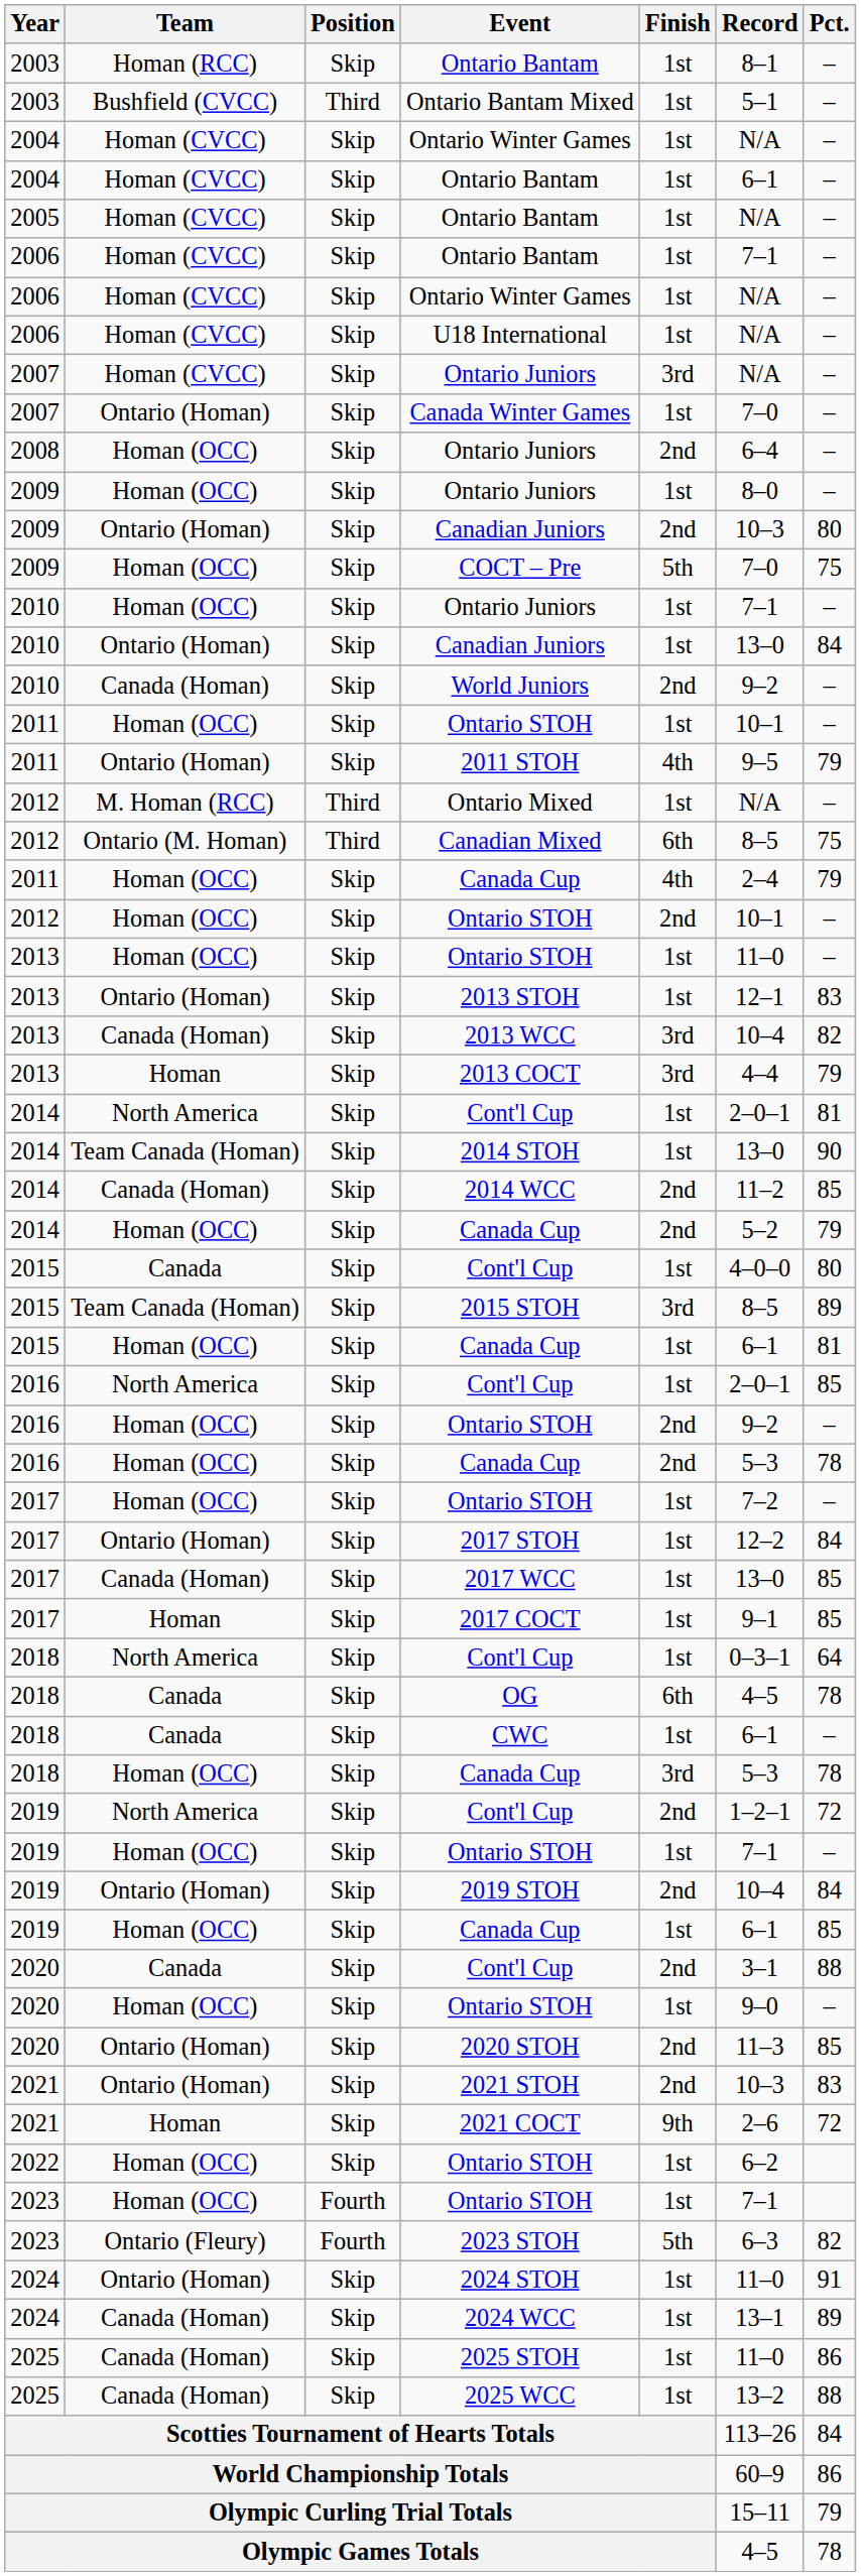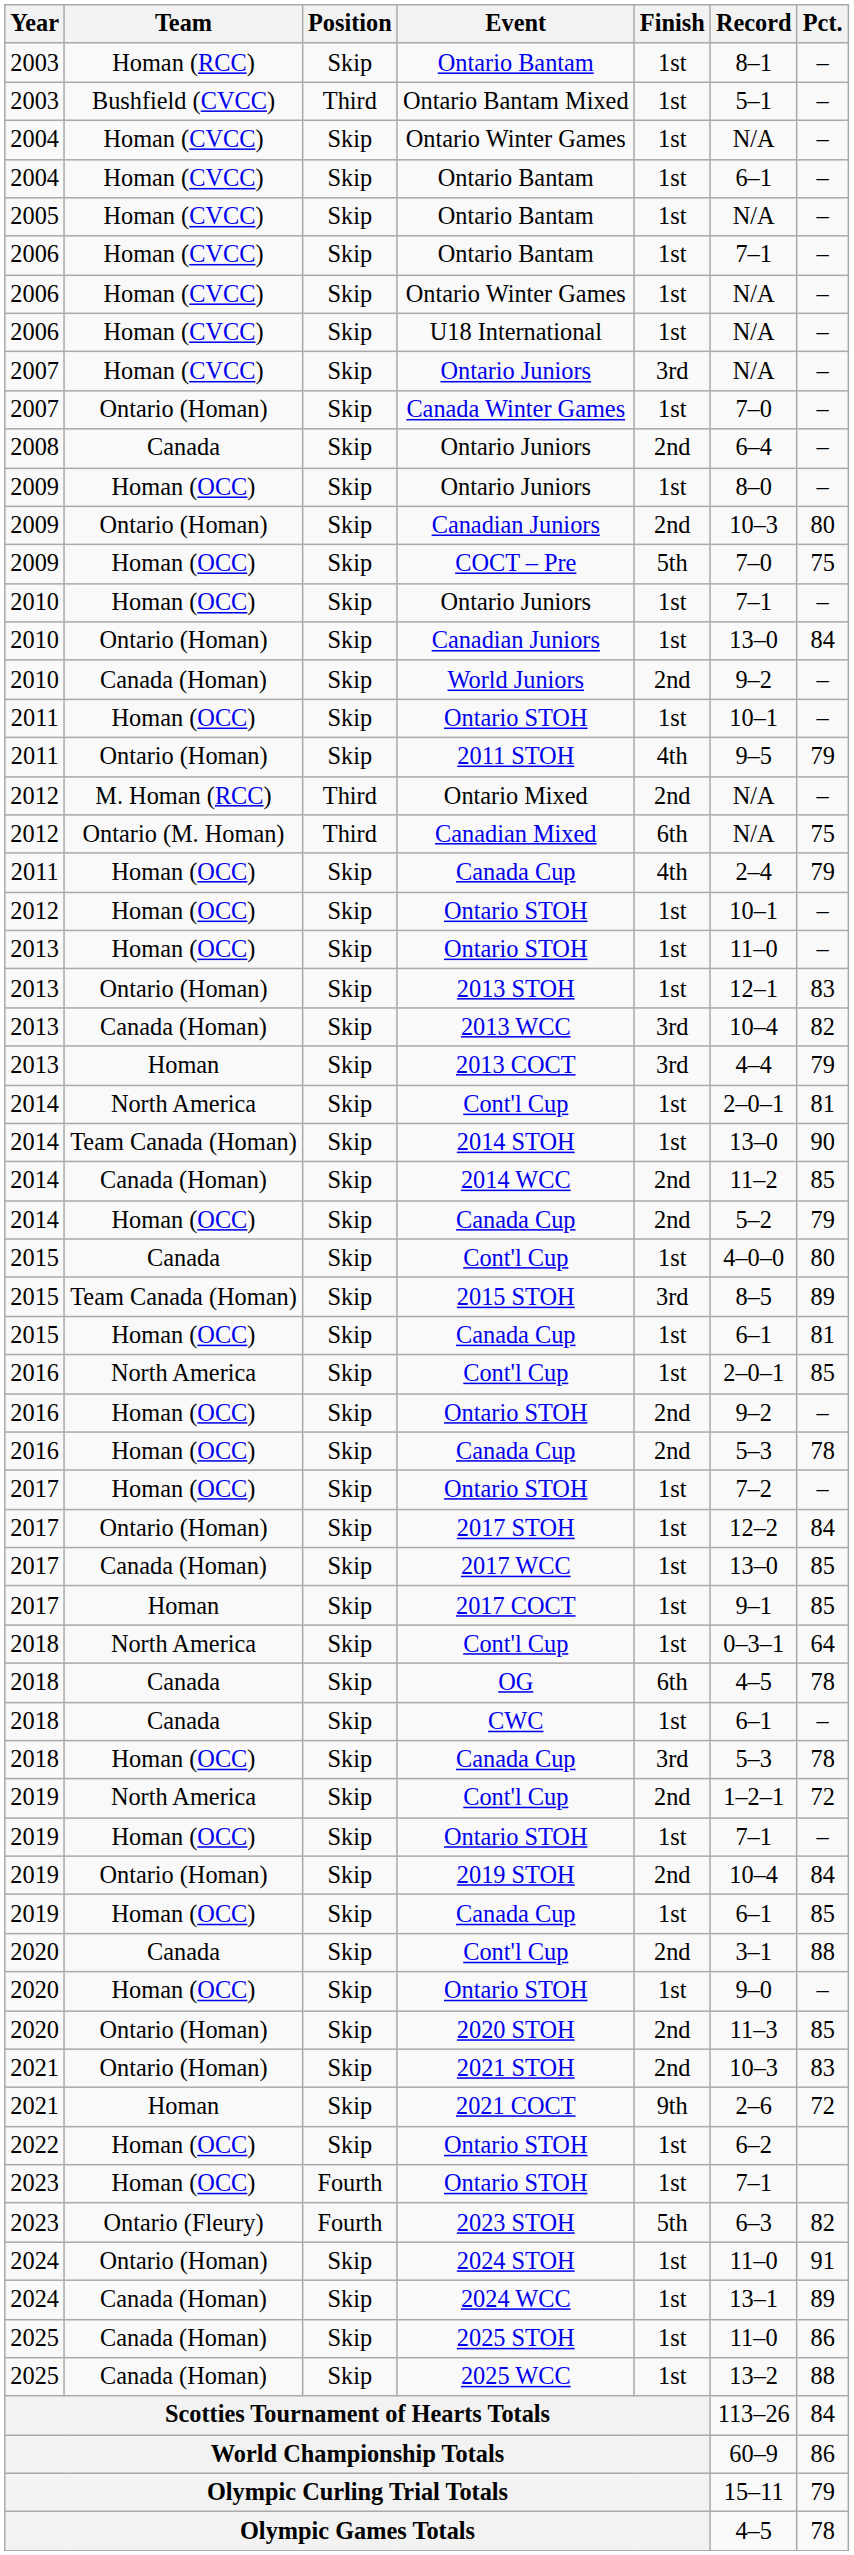 <table class="wikitable" style="text-align: center;">
 <tr>
 <th scope="col">Year</th>
 <th scope="col">Team</th>
 <th scope="col">Position</th>
 <th scope="col">Event</th>
 <th scope="col">Finish</th>
 <th scope="col">Record</th>
 <th scope="col">Pct.</th>
 </tr>
 <tr>
 <td>2003</td>
 <td>Homan (<a href='#'>RCC</a>)</td>
 <td>Skip</td>
 <td><a href='#'>Ontario Bantam</a></td>
 <td>1st</td>
 <td>8–1</td>
 <td>–</td>
 </tr>
 <tr>
 <td>2003</td>
 <td>Bushfield (<a href='#'>CVCC</a>)</td>
 <td>Third</td>
 <td>Ontario Bantam Mixed</td>
 <td>1st</td>
 <td>5–1</td>
 <td>–</td>
 </tr>
 <tr>
 <td>2004</td>
 <td>Homan (<a href='#'>CVCC</a>)</td>
 <td>Skip</td>
 <td>Ontario Winter Games</td>
 <td>1st</td>
 <td>N/A</td>
 <td>–</td>
 </tr>
 <tr>
 <td>2004</td>
 <td>Homan (<a href='#'>CVCC</a>)</td>
 <td>Skip</td>
 <td>Ontario Bantam</td>
 <td>1st</td>
 <td>6–1</td>
 <td>–</td>
 </tr>
 <tr>
 <td>2005</td>
 <td>Homan (<a href='#'>CVCC</a>)</td>
 <td>Skip</td>
 <td>Ontario Bantam</td>
 <td>1st</td>
 <td>N/A</td>
 <td>–</td>
 </tr>
 <tr>
 <td>2006</td>
 <td>Homan (<a href='#'>CVCC</a>)</td>
 <td>Skip</td>
 <td>Ontario Bantam</td>
 <td>1st</td>
 <td>7–1</td>
 <td>–</td>
 </tr>
 <tr>
 <td>2006</td>
 <td>Homan (<a href='#'>CVCC</a>)</td>
 <td>Skip</td>
 <td>Ontario Winter Games</td>
 <td>1st</td>
 <td>N/A</td>
 <td>–</td>
 </tr>
 <tr>
 <td>2006</td>
 <td>Homan (<a href='#'>CVCC</a>)</td>
 <td>Skip</td>
 <td>U18 International</td>
 <td>1st</td>
 <td>N/A</td>
 <td>–</td>
 </tr>
 <tr>
 <td>2007</td>
 <td>Homan (<a href='#'>CVCC</a>)</td>
 <td>Skip</td>
 <td><a href='#'>Ontario Juniors</a></td>
 <td>3rd</td>
 <td>N/A</td>
 <td>–</td>
 </tr>
 <tr>
 <td>2007</td>
 <td>Ontario (Homan)</td>
 <td>Skip</td>
 <td><a href='#'>Canada Winter Games</a></td>
 <td>1st</td>
 <td>7–0</td>
 <td>–</td>
 </tr>
 <tr>
 <td>2008</td>
-<td>Homan (<a href='#'>OCC</a>)</td>
+<td>Canada</td>
 <td>Skip</td>
 <td>Ontario Juniors</td>
 <td>2nd</td>
 <td>6–4</td>
 <td>–</td>
 </tr>
 <tr>
 <td>2009</td>
 <td>Homan (<a href='#'>OCC</a>)</td>
 <td>Skip</td>
 <td>Ontario Juniors</td>
 <td>1st</td>
 <td>8–0</td>
 <td>–</td>
 </tr>
 <tr>
 <td>2009</td>
 <td>Ontario (Homan)</td>
 <td>Skip</td>
 <td><a href='#'>Canadian Juniors</a></td>
 <td>2nd</td>
 <td>10–3</td>
 <td>80</td>
 </tr>
 <tr>
 <td>2009</td>
 <td>Homan (<a href='#'>OCC</a>)</td>
 <td>Skip</td>
 <td><a href='#'>COCT – Pre</a></td>
 <td>5th</td>
 <td>7–0</td>
 <td>75</td>
 </tr>
 <tr>
 <td>2010</td>
 <td>Homan (<a href='#'>OCC</a>)</td>
 <td>Skip</td>
 <td>Ontario Juniors</td>
 <td>1st</td>
 <td>7–1</td>
 <td>–</td>
 </tr>
 <tr>
 <td>2010</td>
 <td>Ontario (Homan)</td>
 <td>Skip</td>
 <td><a href='#'>Canadian Juniors</a></td>
 <td>1st</td>
 <td>13–0</td>
 <td>84</td>
 </tr>
 <tr>
 <td>2010</td>
 <td>Canada (Homan)</td>
 <td>Skip</td>
 <td><a href='#'>World Juniors</a></td>
 <td>2nd</td>
 <td>9–2</td>
 <td>–</td>
 </tr>
 <tr>
 <td>2011</td>
 <td>Homan (<a href='#'>OCC</a>)</td>
 <td>Skip</td>
 <td><a href='#'>Ontario STOH</a></td>
 <td>1st</td>
 <td>10–1</td>
 <td>–</td>
 </tr>
 <tr>
 <td>2011</td>
 <td>Ontario (Homan)</td>
 <td>Skip</td>
 <td><a href='#'>2011 STOH</a></td>
 <td>4th</td>
 <td>9–5</td>
 <td>79</td>
 </tr>
 <tr>
 <td>2012</td>
 <td>M. Homan (<a href='#'>RCC</a>)</td>
 <td>Third</td>
 <td>Ontario Mixed</td>
-<td>1st</td>
+<td>2nd</td>
 <td> N/A</td>
 <td>–</td>
 </tr>
 <tr>
 <td>2012</td>
 <td>Ontario (M. Homan)</td>
 <td>Third</td>
 <td><a href='#'>Canadian Mixed</a></td>
 <td>6th</td>
-<td>8–5</td>
+<td>N/A</td>
 <td>75</td>
 </tr>
 <tr>
 <td>2011</td>
 <td>Homan (<a href='#'>OCC</a>)</td>
 <td>Skip</td>
 <td><a href='#'>Canada Cup</a></td>
 <td>4th</td>
 <td>2–4</td>
 <td>79</td>
 </tr>
 <tr>
 <td>2012</td>
 <td>Homan (<a href='#'>OCC</a>)</td>
 <td>Skip</td>
 <td><a href='#'>Ontario STOH</a></td>
-<td>2nd</td>
+<td>1st</td>
 <td>10–1</td>
 <td>–</td>
 </tr>
 <tr>
 <td>2013</td>
 <td>Homan (<a href='#'>OCC</a>)</td>
 <td>Skip</td>
 <td><a href='#'>Ontario STOH</a></td>
 <td>1st</td>
 <td>11–0</td>
 <td>–</td>
 </tr>
 <tr>
 <td>2013</td>
 <td>Ontario (Homan)</td>
 <td>Skip</td>
 <td><a href='#'>2013 STOH</a></td>
 <td>1st</td>
 <td>12–1</td>
 <td>83</td>
 </tr>
 <tr>
 <td>2013</td>
 <td>Canada (Homan)</td>
 <td>Skip</td>
 <td><a href='#'>2013 WCC</a></td>
 <td>3rd</td>
 <td>10–4</td>
 <td>82</td>
 </tr>
 <tr>
 <td>2013</td>
 <td>Homan</td>
 <td>Skip</td>
 <td><a href='#'>2013 COCT</a></td>
 <td>3rd</td>
 <td>4–4</td>
 <td>79</td>
 </tr>
 <tr>
 <td>2014</td>
 <td>North America</td>
 <td>Skip</td>
 <td><a href='#'>Cont'l Cup</a></td>
 <td>1st</td>
 <td>2–0–1</td>
 <td>81</td>
 </tr>
 <tr>
 <td>2014</td>
 <td>Team Canada (Homan)</td>
 <td>Skip</td>
 <td><a href='#'>2014 STOH</a></td>
 <td>1st</td>
 <td>13–0</td>
 <td>90</td>
 </tr>
 <tr>
 <td>2014</td>
 <td>Canada (Homan)</td>
 <td>Skip</td>
 <td><a href='#'>2014 WCC</a></td>
 <td>2nd</td>
 <td>11–2</td>
 <td>85</td>
 </tr>
 <tr>
 <td>2014</td>
 <td>Homan (<a href='#'>OCC</a>)</td>
 <td>Skip</td>
 <td><a href='#'>Canada Cup</a></td>
 <td>2nd</td>
 <td>5–2</td>
 <td>79</td>
 </tr>
 <tr>
 <td>2015</td>
 <td>Canada</td>
 <td>Skip</td>
 <td><a href='#'>Cont'l Cup</a></td>
 <td>1st</td>
 <td>4–0–0</td>
 <td>80</td>
 </tr>
 <tr>
 <td>2015</td>
 <td>Team Canada (Homan)</td>
 <td>Skip</td>
 <td><a href='#'>2015 STOH</a></td>
 <td>3rd</td>
 <td>8–5</td>
 <td>89</td>
 </tr>
 <tr>
 <td>2015</td>
 <td>Homan (<a href='#'>OCC</a>)</td>
 <td>Skip</td>
 <td><a href='#'>Canada Cup</a></td>
 <td>1st</td>
 <td>6–1</td>
 <td>81</td>
 </tr>
 <tr>
 <td>2016</td>
 <td>North America</td>
 <td>Skip</td>
 <td><a href='#'>Cont'l Cup</a></td>
 <td>1st</td>
 <td>2–0–1</td>
 <td>85</td>
 </tr>
 <tr>
 <td>2016</td>
 <td>Homan (<a href='#'>OCC</a>)</td>
 <td>Skip</td>
 <td><a href='#'>Ontario STOH</a></td>
 <td>2nd</td>
 <td>9–2</td>
 <td>–</td>
 </tr>
 <tr>
 <td>2016</td>
 <td>Homan (<a href='#'>OCC</a>)</td>
 <td>Skip</td>
 <td><a href='#'>Canada Cup</a></td>
 <td>2nd</td>
 <td>5–3</td>
 <td>78</td>
 </tr>
 <tr>
 <td>2017</td>
 <td>Homan (<a href='#'>OCC</a>)</td>
 <td>Skip</td>
 <td><a href='#'>Ontario STOH</a></td>
 <td>1st</td>
 <td>7–2</td>
 <td>–</td>
 </tr>
 <tr>
 <td>2017</td>
 <td>Ontario (Homan)</td>
 <td>Skip</td>
 <td><a href='#'>2017 STOH</a></td>
 <td>1st</td>
 <td>12–2</td>
 <td>84</td>
 </tr>
 <tr>
 <td>2017</td>
 <td>Canada (Homan)</td>
 <td>Skip</td>
 <td><a href='#'>2017 WCC</a></td>
 <td>1st</td>
 <td>13–0</td>
 <td>85</td>
 </tr>
 <tr>
 <td>2017</td>
 <td>Homan</td>
 <td>Skip</td>
 <td><a href='#'>2017 COCT</a></td>
 <td>1st</td>
 <td>9–1</td>
 <td>85</td>
 </tr>
 <tr>
 <td>2018</td>
 <td>North America</td>
 <td>Skip</td>
 <td><a href='#'>Cont'l Cup</a></td>
 <td>1st</td>
 <td>0–3–1</td>
 <td>64</td>
 </tr>
 <tr>
 <td>2018</td>
 <td>Canada</td>
 <td>Skip</td>
 <td><a href='#'>OG</a></td>
 <td>6th</td>
 <td>4–5</td>
 <td>78</td>
 </tr>
 <tr>
 <td>2018</td>
 <td>Canada</td>
 <td>Skip</td>
 <td><a href='#'>CWC</a></td>
 <td>1st</td>
 <td>6–1</td>
 <td>–</td>
 </tr>
 <tr>
 <td>2018</td>
 <td>Homan (<a href='#'>OCC</a>)</td>
 <td>Skip</td>
 <td><a href='#'>Canada Cup</a></td>
 <td>3rd</td>
 <td>5–3</td>
 <td>78</td>
 </tr>
 <tr>
 <td>2019</td>
 <td>North America</td>
 <td>Skip</td>
 <td><a href='#'>Cont'l Cup</a></td>
 <td>2nd</td>
 <td>1–2–1</td>
 <td>72</td>
 </tr>
 <tr>
 <td>2019</td>
 <td>Homan (<a href='#'>OCC</a>)</td>
 <td>Skip</td>
 <td><a href='#'>Ontario STOH</a></td>
 <td>1st</td>
 <td>7–1</td>
 <td>–</td>
 </tr>
 <tr>
 <td>2019</td>
 <td>Ontario (Homan)</td>
 <td>Skip</td>
 <td><a href='#'>2019 STOH</a></td>
 <td>2nd</td>
 <td>10–4</td>
 <td>84</td>
 </tr>
 <tr>
 <td>2019</td>
 <td>Homan (<a href='#'>OCC</a>)</td>
 <td>Skip</td>
 <td><a href='#'>Canada Cup</a></td>
 <td>1st</td>
 <td>6–1</td>
 <td>85</td>
 </tr>
 <tr>
 <td>2020</td>
 <td>Canada</td>
 <td>Skip</td>
 <td><a href='#'>Cont'l Cup</a></td>
 <td>2nd</td>
 <td>3–1</td>
 <td>88</td>
 </tr>
 <tr>
 <td>2020</td>
 <td>Homan (<a href='#'>OCC</a>)</td>
 <td>Skip</td>
 <td><a href='#'>Ontario STOH</a></td>
 <td>1st</td>
 <td>9–0</td>
 <td>–</td>
 </tr>
 <tr>
 <td>2020</td>
 <td>Ontario (Homan)</td>
 <td>Skip</td>
 <td><a href='#'>2020 STOH</a></td>
 <td>2nd</td>
 <td>11–3</td>
 <td>85</td>
 </tr>
 <tr>
 <td>2021</td>
 <td>Ontario (Homan)</td>
 <td>Skip</td>
 <td><a href='#'>2021 STOH</a></td>
 <td>2nd</td>
 <td>10–3</td>
 <td>83</td>
 </tr>
 <tr>
 <td>2021</td>
 <td>Homan</td>
 <td>Skip</td>
 <td><a href='#'>2021 COCT</a></td>
 <td>9th</td>
 <td>2–6</td>
 <td>72</td>
 </tr>
 <tr>
 <td>2022</td>
 <td>Homan (<a href='#'>OCC</a>)</td>
 <td>Skip</td>
 <td><a href='#'>Ontario STOH</a></td>
 <td>1st</td>
 <td>6–2</td>
 <td></td>
 </tr>
 <tr>
 <td>2023</td>
 <td>Homan (<a href='#'>OCC</a>)</td>
 <td>Fourth</td>
 <td><a href='#'>Ontario STOH</a></td>
 <td>1st</td>
 <td>7–1</td>
 <td></td>
 </tr>
 <tr>
 <td>2023</td>
 <td>Ontario (Fleury)</td>
 <td>Fourth</td>
 <td><a href='#'>2023 STOH</a></td>
 <td>5th</td>
 <td>6–3</td>
 <td>82</td>
 </tr>
 <tr>
 <td>2024</td>
 <td>Ontario (Homan)</td>
 <td>Skip</td>
 <td><a href='#'>2024 STOH</a></td>
 <td>1st</td>
 <td>11–0</td>
 <td>91</td>
 </tr>
 <tr>
 <td>2024</td>
 <td>Canada (Homan)</td>
 <td>Skip</td>
 <td><a href='#'>2024 WCC</a></td>
 <td>1st</td>
 <td>13–1</td>
 <td>89</td>
 </tr>
 <tr>
 <td>2025</td>
 <td>Canada (Homan)</td>
 <td>Skip</td>
 <td><a href='#'>2025 STOH</a></td>
 <td>1st</td>
 <td>11–0</td>
 <td>86</td>
 </tr>
 <tr>
 <td>2025</td>
 <td>Canada (Homan)</td>
 <td>Skip</td>
 <td><a href='#'>2025 WCC</a></td>
 <td>1st</td>
 <td>13–2</td>
 <td>88</td>
 </tr>
 <tr>
 <th scope="row" colspan="5">Scotties Tournament of Hearts Totals</th>
 <td>113–26</td>
 <td>84</td>
 </tr>
 <tr>
 <th scope="row" colspan="5">World Championship Totals</th>
 <td>60–9</td>
 <td>86</td>
 </tr>
 <tr>
 <th scope="row" colspan="5">Olympic Curling Trial Totals</th>
 <td>15–11</td>
 <td>79</td>
 </tr>
 <tr>
 <th scope="row" colspan="5">Olympic Games Totals</th>
 <td>4–5</td>
 <td>78</td>
 </tr>
 </table>
